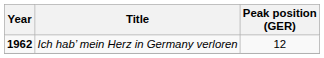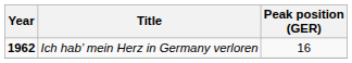 <table class="wikitable">
 <tr>
 <th>Year</th>
 <th>Title</th>
 <th>Peak position<br>(GER)</th>
 </tr>
 <tr>
 <td><strong>1962</strong></td>
 <td><em>Ich hab’ mein Herz in Germany verloren</em></td>
-<td align="center">12</td>
+<td align="center">16</td>
 </tr>
 <tr>
 </tr>
 </table>
